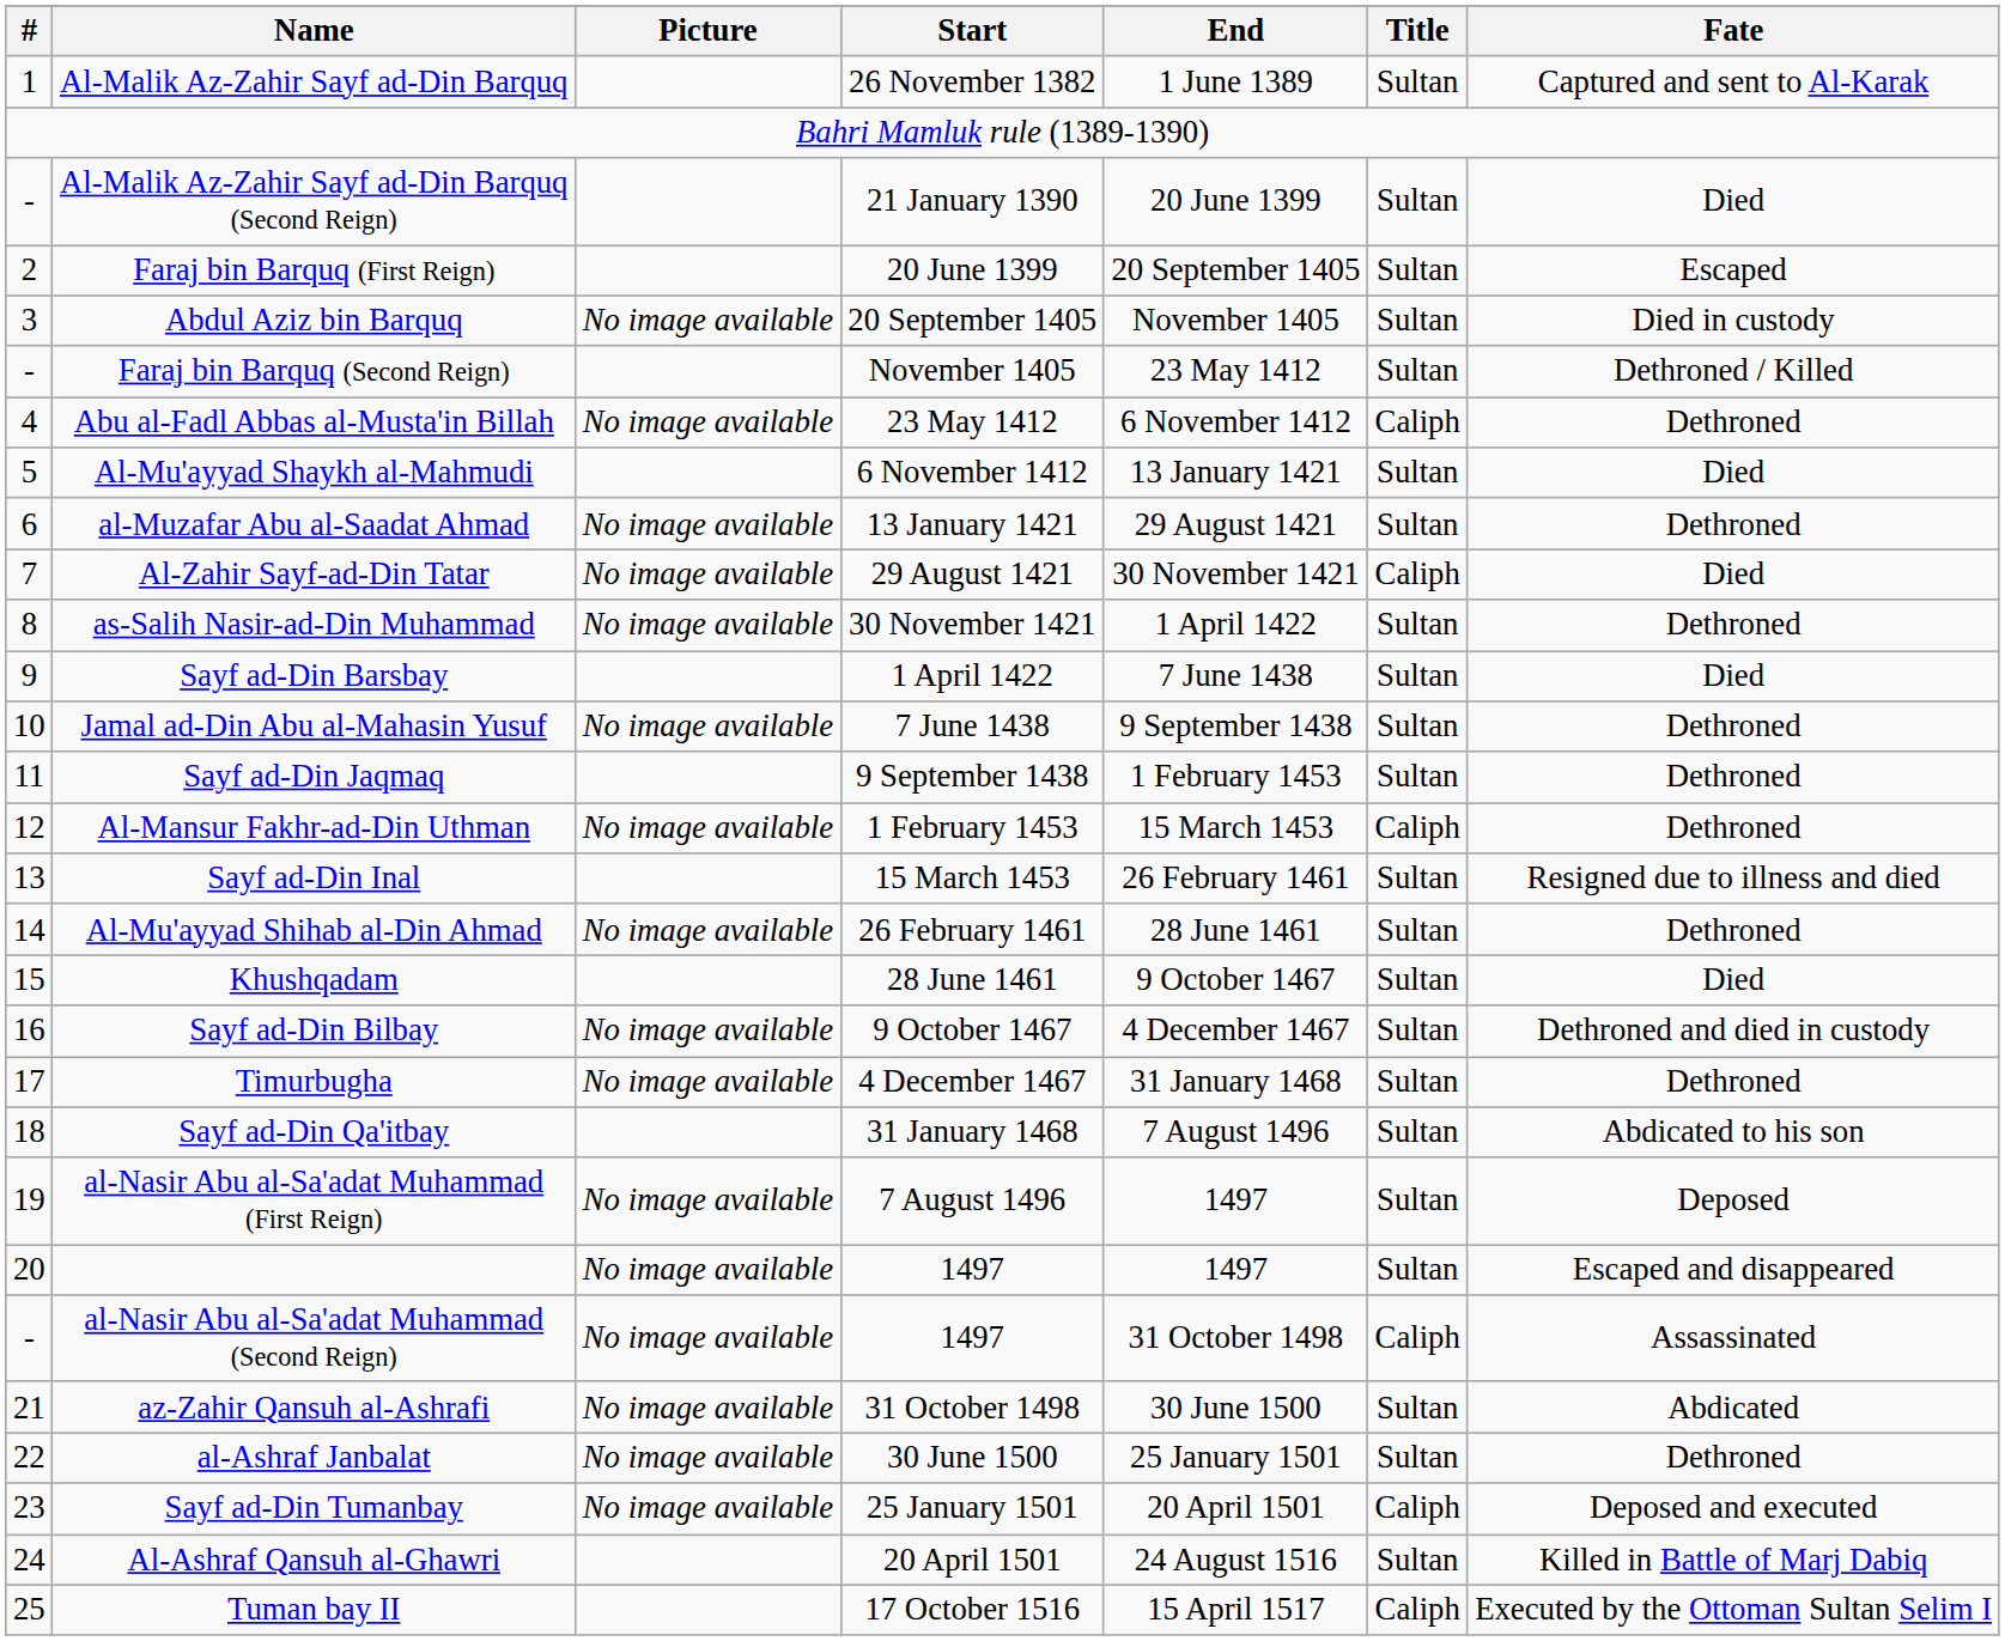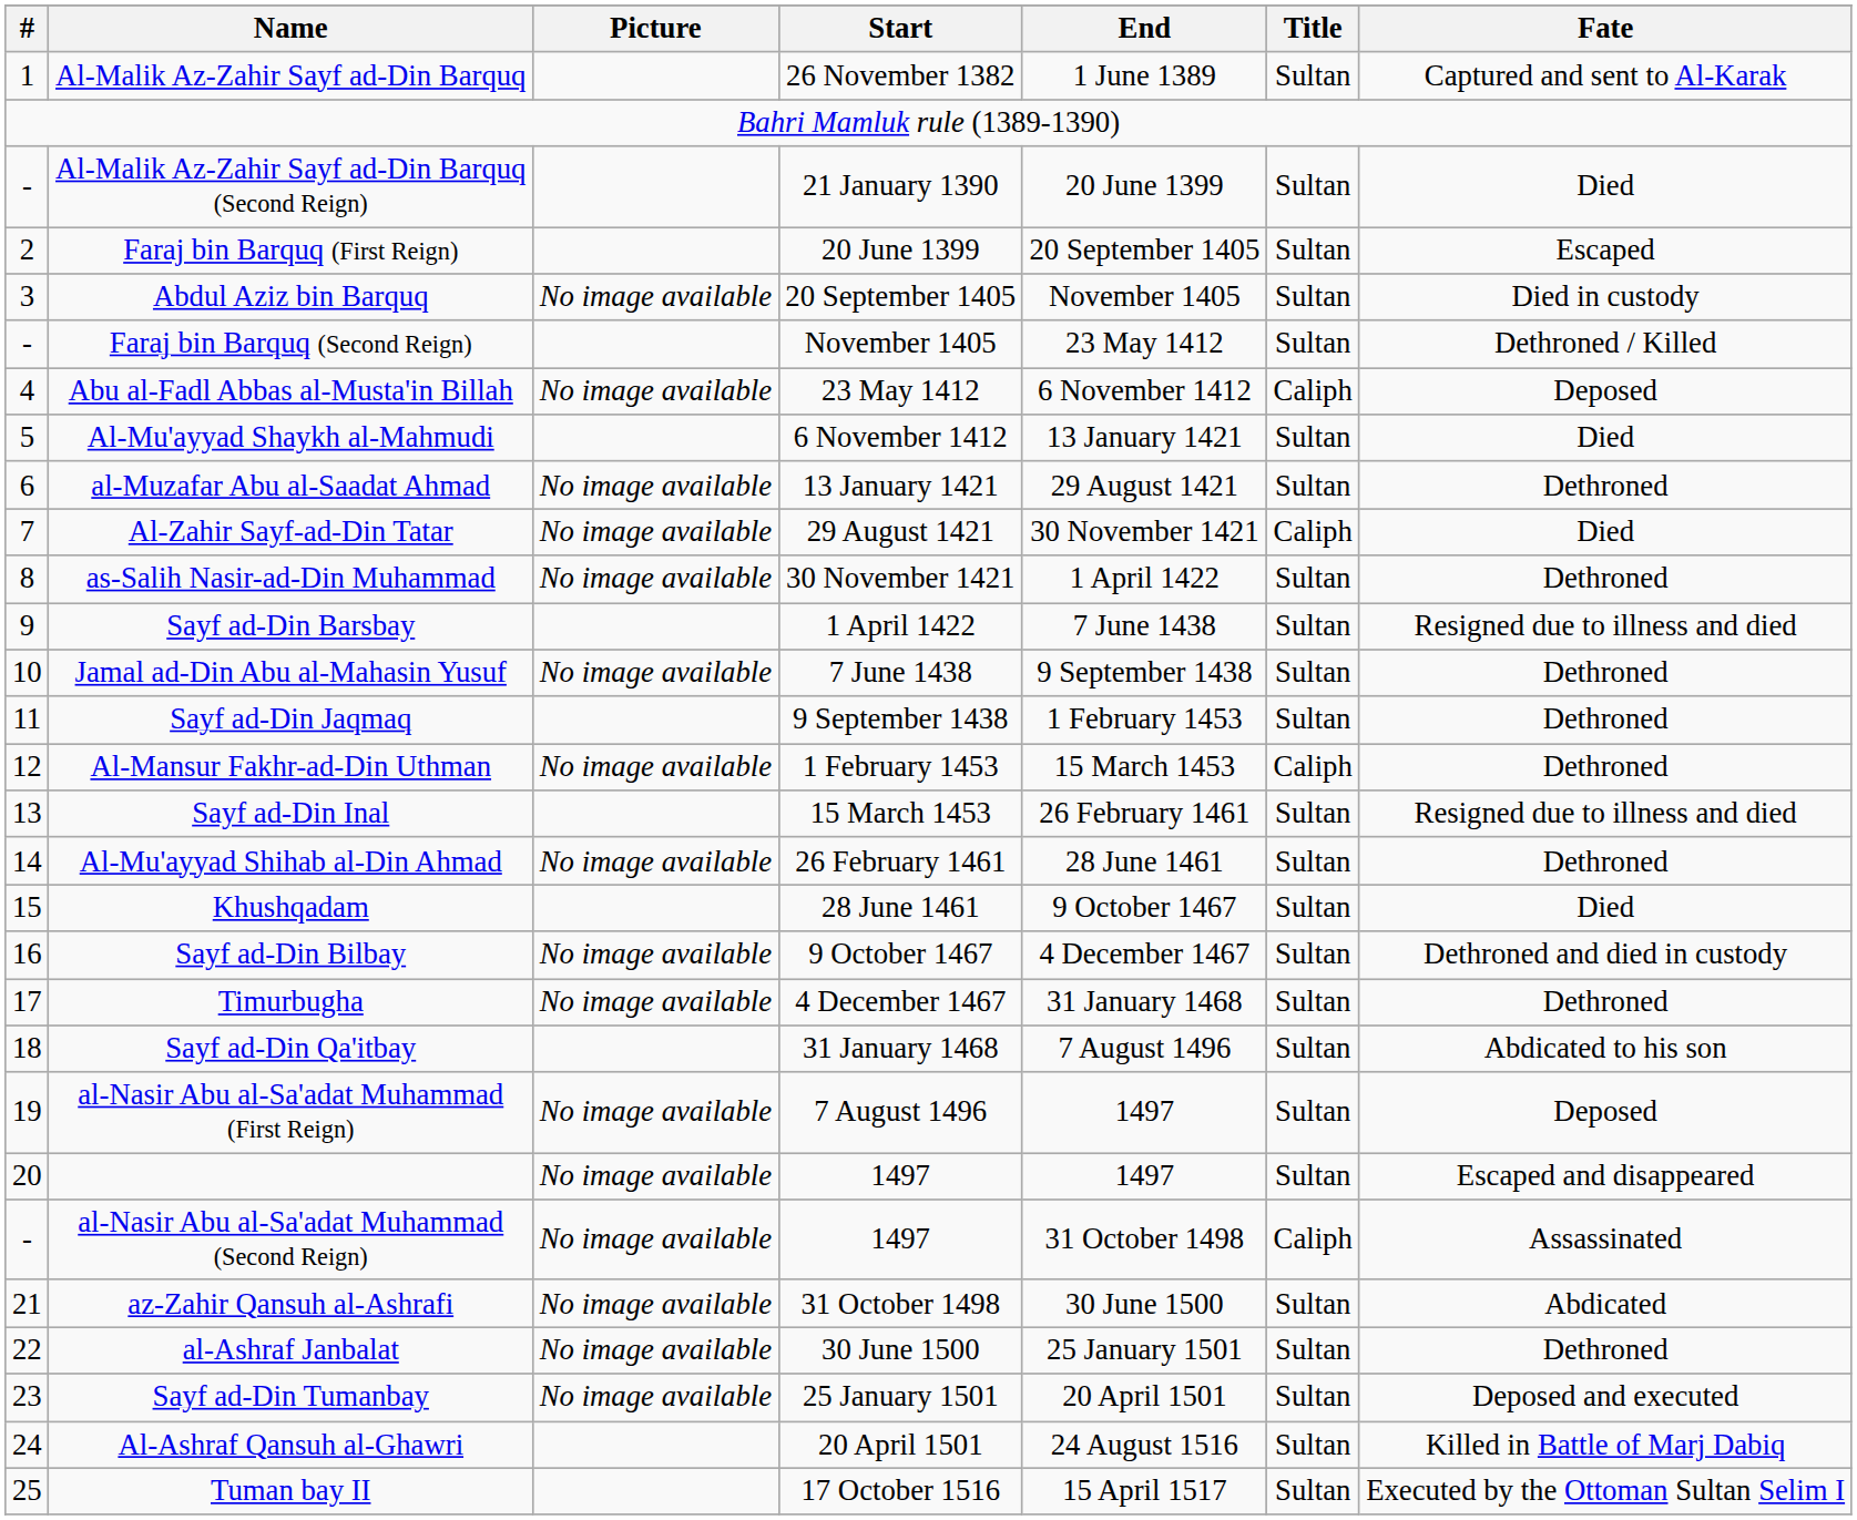 <table class="wikitable" style="text-align:center">
 <tr style="background:#cccccc">
 </tr>
 <tr>
 <th>#</th>
 <th>Name</th>
 <th>Picture</th>
 <th>Start</th>
 <th>End</th>
 <th>Title</th>
 <th>Fate</th>
 </tr>
 <tr>
 <td>1</td>
 <td><a href='#'>Al-Malik Az-Zahir Sayf ad-Din Barquq</a></td>
 <td></td>
 <td>26 November 1382</td>
 <td>1 June 1389</td>
 <td>Sultan</td>
 <td>Captured and sent to <a href='#'>Al-Karak</a></td>
 </tr>
 <tr>
 <td colspan=7><em><a href='#'>Bahri Mamluk</a> rule</em> (1389-1390)</td>
 </tr>
 <tr>
 <td>-</td>
 <td><a href='#'>Al-Malik Az-Zahir Sayf ad-Din Barquq</a><br><small>(Second Reign)</small></td>
 <td></td>
 <td>21 January 1390</td>
 <td>20 June 1399</td>
 <td>Sultan</td>
 <td>Died</td>
 </tr>
 <tr>
 <td>2</td>
 <td><a href='#'>Faraj bin Barquq</a> <small>(First Reign)</small></td>
 <td></td>
 <td>20 June 1399</td>
 <td>20 September 1405</td>
 <td>Sultan</td>
 <td>Escaped</td>
 </tr>
 <tr>
 <td>3</td>
 <td><a href='#'>Abdul Aziz bin Barquq</a></td>
 <td><em>No image available</em></td>
 <td>20 September 1405</td>
 <td>November 1405</td>
 <td>Sultan</td>
 <td>Died in custody</td>
 </tr>
 <tr>
 <td>-</td>
 <td><a href='#'>Faraj bin Barquq</a> <small>(Second Reign)</small></td>
 <td></td>
 <td>November 1405</td>
 <td>23 May 1412</td>
 <td>Sultan</td>
 <td>Dethroned / Killed</td>
 </tr>
 <tr>
 <td>4</td>
 <td><a href='#'>Abu al-Fadl Abbas al-Musta'in Billah</a></td>
 <td><em>No image available</em></td>
 <td>23 May 1412</td>
 <td>6 November 1412</td>
 <td>Caliph</td>
-<td>Dethroned</td>
+<td>Deposed</td>
 </tr>
 <tr>
 <td>5</td>
 <td><a href='#'>Al-Mu'ayyad Shaykh al-Mahmudi</a></td>
 <td></td>
 <td>6 November 1412</td>
 <td>13 January 1421</td>
 <td>Sultan</td>
 <td>Died</td>
 </tr>
 <tr>
 <td>6</td>
 <td><a href='#'>al-Muzafar Abu al-Saadat Ahmad</a></td>
 <td><em>No image available</em></td>
 <td>13 January 1421</td>
 <td>29 August 1421</td>
 <td>Sultan</td>
 <td>Dethroned</td>
 </tr>
 <tr>
 <td>7</td>
 <td><a href='#'>Al-Zahir Sayf-ad-Din Tatar</a></td>
 <td><em>No image available</em></td>
 <td>29 August 1421</td>
 <td>30 November 1421</td>
 <td>Caliph</td>
 <td>Died</td>
 </tr>
 <tr>
 <td>8</td>
 <td><a href='#'>as-Salih Nasir-ad-Din Muhammad</a></td>
 <td><em>No image available</em></td>
 <td>30 November 1421</td>
 <td>1 April 1422</td>
 <td>Sultan</td>
 <td>Dethroned</td>
 </tr>
 <tr>
 <td>9</td>
 <td><a href='#'>Sayf ad-Din Barsbay</a></td>
 <td></td>
 <td>1 April 1422</td>
 <td>7 June 1438</td>
 <td>Sultan</td>
-<td>Died</td>
+<td>Resigned due to illness and died</td>
 </tr>
 <tr>
 <td>10</td>
 <td><a href='#'>Jamal ad-Din Abu al-Mahasin Yusuf</a></td>
 <td><em>No image available</em></td>
 <td>7 June 1438</td>
 <td>9 September 1438</td>
 <td>Sultan</td>
 <td>Dethroned</td>
 </tr>
 <tr>
 <td>11</td>
 <td><a href='#'>Sayf ad-Din Jaqmaq</a></td>
 <td></td>
 <td>9 September 1438</td>
 <td>1 February 1453</td>
 <td>Sultan</td>
 <td>Dethroned</td>
 </tr>
 <tr>
 <td>12</td>
 <td><a href='#'>Al-Mansur Fakhr-ad-Din Uthman</a></td>
 <td><em>No image available</em></td>
 <td>1 February 1453</td>
 <td>15 March 1453</td>
 <td>Caliph</td>
 <td>Dethroned</td>
 </tr>
 <tr>
 <td>13</td>
 <td><a href='#'>Sayf ad-Din Inal</a></td>
 <td></td>
 <td>15 March 1453</td>
 <td>26 February 1461</td>
 <td>Sultan</td>
 <td>Resigned due to illness and died</td>
 </tr>
 <tr>
 <td>14</td>
 <td><a href='#'>Al-Mu'ayyad Shihab al-Din Ahmad</a></td>
 <td><em>No image available</em></td>
 <td>26 February 1461</td>
 <td>28 June 1461</td>
 <td>Sultan</td>
 <td>Dethroned</td>
 </tr>
 <tr>
 <td>15</td>
 <td><a href='#'>Khushqadam</a></td>
 <td></td>
 <td>28 June 1461</td>
 <td>9 October 1467</td>
 <td>Sultan</td>
 <td>Died</td>
 </tr>
 <tr>
 <td>16</td>
 <td><a href='#'>Sayf ad-Din Bilbay</a></td>
 <td><em>No image available</em></td>
 <td>9 October 1467</td>
 <td>4 December 1467</td>
 <td>Sultan</td>
 <td>Dethroned and died in custody</td>
 </tr>
 <tr>
 <td>17</td>
 <td><a href='#'>Timurbugha</a></td>
 <td><em>No image available</em></td>
 <td>4 December 1467</td>
 <td>31 January 1468</td>
 <td>Sultan</td>
 <td>Dethroned</td>
 </tr>
 <tr>
 <td>18</td>
 <td><a href='#'>Sayf ad-Din Qa'itbay</a></td>
 <td></td>
 <td>31 January 1468</td>
 <td>7 August 1496</td>
 <td>Sultan</td>
 <td>Abdicated to his son</td>
 </tr>
 <tr>
 <td>19</td>
 <td><a href='#'>al-Nasir Abu al-Sa'adat Muhammad</a><br><small>(First Reign)</small></td>
 <td><em>No image available</em></td>
 <td>7 August 1496</td>
 <td>1497</td>
 <td>Sultan</td>
 <td>Deposed</td>
 </tr>
 <tr>
 <td>20</td>
 <td></td>
 <td><em>No image available</em></td>
 <td>1497</td>
 <td>1497</td>
 <td>Sultan</td>
 <td>Escaped and disappeared</td>
 </tr>
 <tr>
 <td>-</td>
 <td><a href='#'>al-Nasir Abu al-Sa'adat Muhammad</a><br><small>(Second Reign)</small></td>
 <td><em>No image available</em></td>
 <td>1497</td>
 <td>31 October 1498</td>
 <td>Caliph</td>
 <td>Assassinated</td>
 </tr>
 <tr>
 <td>21</td>
 <td><a href='#'>az-Zahir Qansuh al-Ashrafi</a></td>
 <td><em>No image available</em></td>
 <td>31 October 1498</td>
 <td>30 June 1500</td>
 <td>Sultan</td>
 <td>Abdicated</td>
 </tr>
 <tr>
 <td>22</td>
 <td><a href='#'>al-Ashraf Janbalat</a></td>
 <td><em>No image available</em></td>
 <td>30 June 1500</td>
 <td>25 January 1501</td>
 <td>Sultan</td>
 <td>Dethroned</td>
 </tr>
 <tr>
 <td>23</td>
 <td><a href='#'>Sayf ad-Din Tumanbay</a></td>
 <td><em>No image available</em></td>
 <td>25 January 1501</td>
 <td>20 April 1501</td>
-<td>Caliph</td>
+<td>Sultan</td>
 <td>Deposed and executed</td>
 </tr>
 <tr>
 <td>24</td>
 <td><a href='#'>Al-Ashraf Qansuh al-Ghawri</a></td>
 <td></td>
 <td>20 April 1501</td>
 <td>24 August 1516</td>
 <td>Sultan</td>
 <td>Killed in <a href='#'>Battle of Marj Dabiq</a></td>
 </tr>
 <tr>
 <td>25</td>
 <td><a href='#'>Tuman bay II</a></td>
 <td></td>
 <td>17 October 1516</td>
 <td>15 April 1517</td>
-<td>Caliph</td>
+<td>Sultan</td>
 <td>Executed by the <a href='#'>Ottoman</a> Sultan <a href='#'>Selim I</a></td>
 </tr>
 </table>
